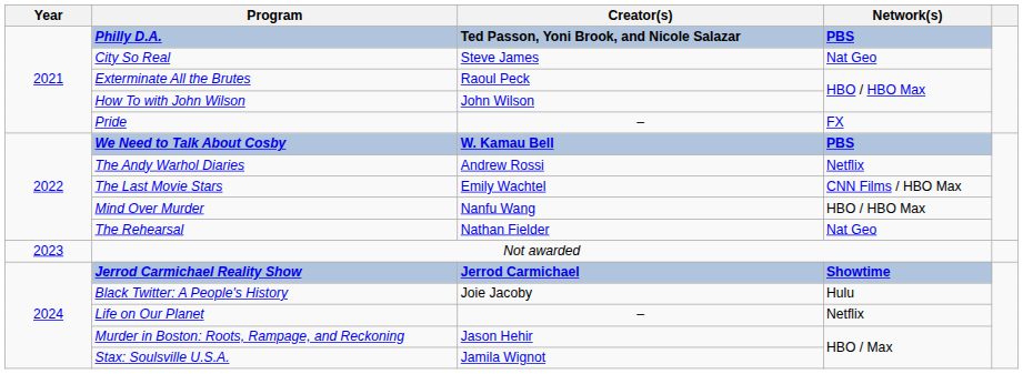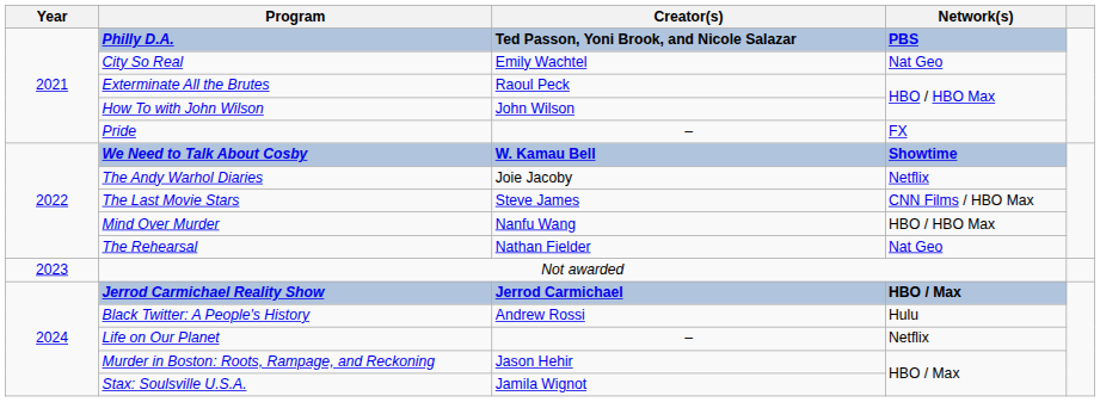 <table class="wikitable" width="95%" cellpadding="5">
 <tr>
 <th width="100"><strong>Year</strong></th>
 <th width="450"><strong>Program</strong></th>
 <th width="450"><strong>Creator(s)</strong></th>
 <th width="200"><strong>Network(s)</strong></th>
 <th width="25"><strong></strong></th>
 </tr>
 <tr>
 <td rowspan="5" style="text-align:center;"><a href='#'>2021</a></td>
 <td style="background:#B0C4DE"><strong><em><a href='#'>Philly D.A.</a></em></strong></td>
 <td style="background:#B0C4DE"><strong>Ted Passon, Yoni Brook, and Nicole Salazar</strong></td>
 <td style="background:#B0C4DE"><strong><a href='#'>PBS</a></strong></td>
 <td rowspan="5" style="text-align:center;"><br></td>
 </tr>
 <tr>
 <td><em><a href='#'>City So Real</a></em></td>
-<td><a href='#'>Steve James</a></td>
+<td><a href='#'>Emily Wachtel</a></td>
 <td><a href='#'>Nat Geo</a></td>
 </tr>
 <tr>
 <td><em><a href='#'>Exterminate All the Brutes</a></em></td>
 <td><a href='#'>Raoul Peck</a></td>
 <td rowspan="2"><a href='#'>HBO</a> / <a href='#'>HBO Max</a></td>
 </tr>
 <tr>
 <td><em><a href='#'>How To with John Wilson</a></em></td>
 <td><a href='#'>John Wilson</a></td>
 </tr>
 <tr>
 <td><em><a href='#'>Pride</a></em></td>
 <td style="text-align:center;">–</td>
 <td><a href='#'>FX</a></td>
 </tr>
 <tr>
 <td rowspan="5" style="text-align:center;"><a href='#'>2022</a></td>
 <td style="background:#B0C4DE"><strong><em><a href='#'>We Need to Talk About Cosby</a></em></strong></td>
 <td style="background:#B0C4DE"><strong><a href='#'>W. Kamau Bell</a></strong></td>
-<td style="background:#B0C4DE"><strong><a href='#'>PBS</a></strong></td>
+<td style="background:#B0C4DE"><strong><a href='#'>Showtime</a></strong></td>
 <td rowspan="5" style="text-align:center;"><br></td>
 </tr>
 <tr>
 <td><em><a href='#'>The Andy Warhol Diaries</a></em></td>
-<td><a href='#'>Andrew Rossi</a></td>
+<td>Joie Jacoby</td>
 <td><a href='#'>Netflix</a></td>
 </tr>
 <tr>
 <td><em><a href='#'>The Last Movie Stars</a></em></td>
-<td><a href='#'>Emily Wachtel</a></td>
+<td><a href='#'>Steve James</a></td>
 <td><a href='#'>CNN Films</a> / HBO Max</td>
 </tr>
 <tr>
 <td><em><a href='#'>Mind Over Murder</a></em></td>
 <td><a href='#'>Nanfu Wang</a></td>
 <td>HBO / HBO Max</td>
 </tr>
 <tr>
 <td><em><a href='#'>The Rehearsal</a></em></td>
 <td><a href='#'>Nathan Fielder</a></td>
 <td><a href='#'>Nat Geo</a></td>
 </tr>
 <tr>
 <td style="text-align:center;"><a href='#'>2023</a></td>
 <td colspan="3" style="text-align:center;"><em>Not awarded</em></td>
 <td style="text-align:center;"></td>
 </tr>
 <tr>
 <td rowspan="5" style="text-align:center;"><a href='#'>2024</a></td>
 <td style="background:#B0C4DE"><strong><em><a href='#'>Jerrod Carmichael Reality Show</a></em></strong></td>
 <td style="background:#B0C4DE"><strong><a href='#'>Jerrod Carmichael</a></strong></td>
-<td style="background:#B0C4DE"><strong><a href='#'>Showtime</a></strong></td>
+<td style="background:#B0C4DE"><strong>HBO / Max</strong></td>
 <td rowspan="5" style="text-align:center;"><br></td>
 </tr>
 <tr>
 <td><em><a href='#'>Black Twitter: A People's History</a></em></td>
-<td>Joie Jacoby</td>
+<td><a href='#'>Andrew Rossi</a></td>
 <td>Hulu</td>
 </tr>
 <tr>
 <td><em><a href='#'>Life on Our Planet</a></em></td>
 <td style="text-align:center;">–</td>
 <td>Netflix</td>
 </tr>
 <tr>
 <td><em><a href='#'>Murder in Boston: Roots, Rampage, and Reckoning</a></em></td>
 <td><a href='#'>Jason Hehir</a></td>
 <td rowspan="2">HBO / Max</td>
 </tr>
 <tr>
 <td><em><a href='#'>Stax: Soulsville U.S.A.</a></em></td>
 <td><a href='#'>Jamila Wignot</a></td>
 </tr>
 </table>
